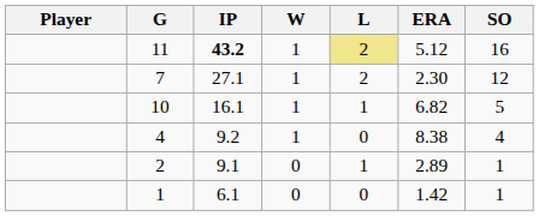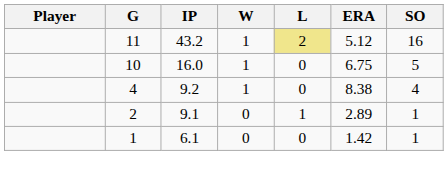 <table class="wikitable sortable">
 <tr>
 <th bgcolor="#DDDDFF" width="16%">Player</th>
 <th bgcolor="#DDDDFF" width="9%">G</th>
 <th bgcolor="#DDDDFF" width="9%">IP</th>
 <th bgcolor="#DDDDFF" width="9%">W</th>
 <th bgcolor="#DDDDFF" width="9%">L</th>
 <th bgcolor="#DDDDFF" width="9%">ERA</th>
 <th bgcolor="#DDDDFF" width="9%">SO</th>
 </tr>
 <tr align="center">
 <td></td>
 <td>11</td>
-<td><strong>43.2</strong></td>
+<td>43.2</td>
 <td>1</td>
 <td style="background: khaki;">2</td>
 <td>5.12</td>
 <td>16</td>
 </tr>
 <tr align="center">
 <td></td>
-<td>7</td>
-<td>27.1</td>
+<td>10</td>
+<td>16.0</td>
 <td>1</td>
-<td>2</td>
-<td>2.30</td>
-<td>12</td>
-</tr>
-<tr align="center">
-<td></td>
-<td>10</td>
-<td>16.1</td>
-<td>1</td>
-<td>1</td>
-<td>6.82</td>
+<td>0</td>
+<td>6.75</td>
 <td>5</td>
 </tr>
 <tr align="center">
 <td></td>
 <td>4</td>
 <td>9.2</td>
 <td>1</td>
 <td>0</td>
 <td>8.38</td>
 <td>4</td>
 </tr>
 <tr align="center">
 <td></td>
 <td>2</td>
 <td>9.1</td>
 <td>0</td>
 <td>1</td>
 <td>2.89</td>
 <td>1</td>
 </tr>
 <tr align="center">
 <td></td>
 <td>1</td>
 <td>6.1</td>
 <td>0</td>
 <td>0</td>
 <td>1.42</td>
 <td>1</td>
 </tr>
 </table>
